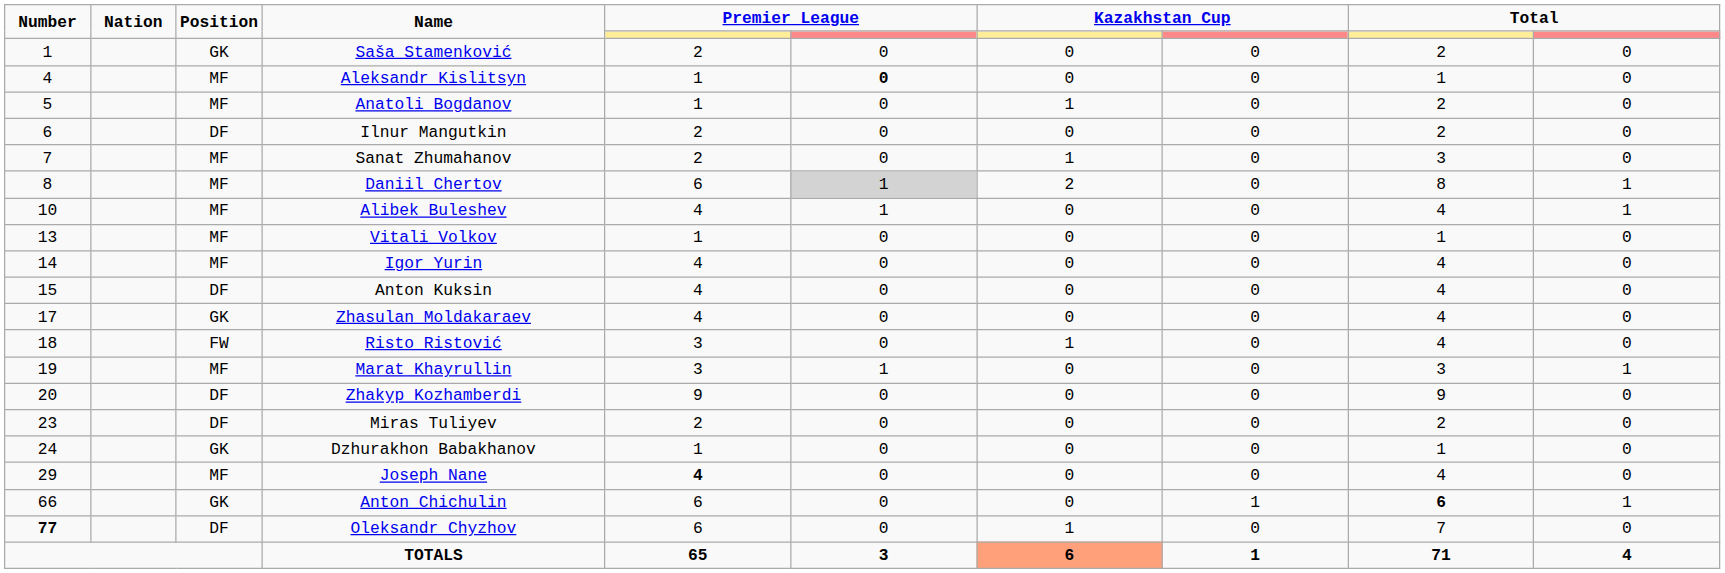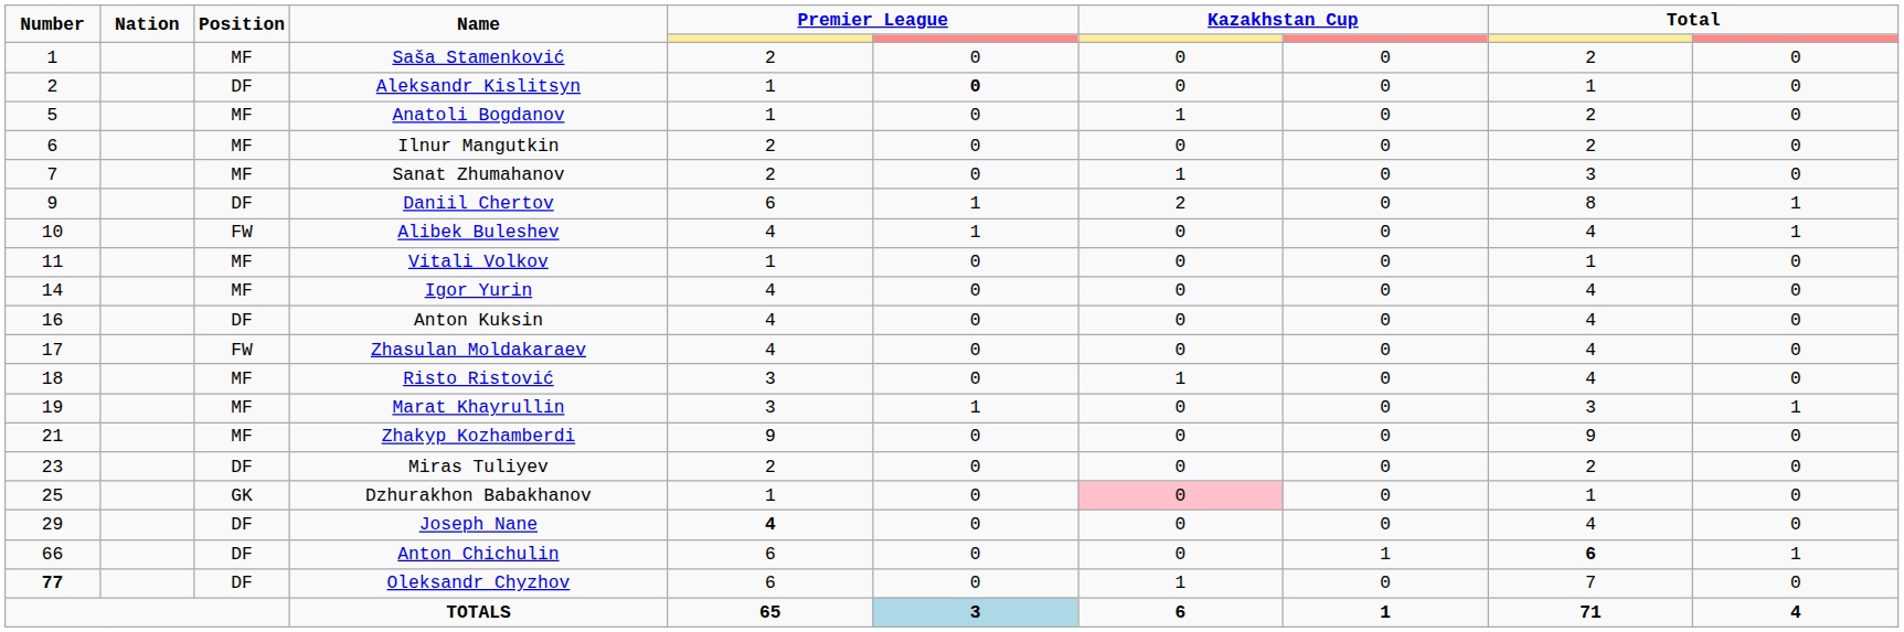 <table class="wikitable" style="text-align:center;">
 <tr>
 <td rowspan="2"  style="width:5%; text-align:center;"><strong>Number</strong></td>
 <td rowspan="2"  style="width:5%; text-align:center;"><strong>Nation</strong></td>
 <td rowspan="2"  style="width:5%; text-align:center;"><strong>Position</strong></td>
 <td rowspan="2"  style="width:20%; text-align:center;"><strong>Name</strong></td>
 <td colspan="2" style="text-align:center;"><strong><a href='#'>Premier League</a></strong></td>
 <td colspan="2" style="text-align:center;"><strong><a href='#'>Kazakhstan Cup</a></strong></td>
 <td colspan="2" style="text-align:center;"><strong>Total</strong></td>
 </tr>
 <tr>
 <th style="width:60px; background:#fe9;"></th>
 <th style="width:60px; background:#ff8888;"></th>
 <th style="width:60px; background:#fe9;"></th>
 <th style="width:60px; background:#ff8888;"></th>
 <th style="width:60px; background:#fe9;"></th>
 <th style="width:60px; background:#ff8888;"></th>
 </tr>
 <tr>
 <td>1</td>
 <td></td>
-<td>GK</td>
+<td>MF</td>
 <td><a href='#'>Saša Stamenković</a></td>
 <td>2</td>
 <td>0</td>
 <td>0</td>
 <td>0</td>
 <td>2</td>
 <td>0</td>
 </tr>
 <tr>
-<td>4</td>
+<td>2</td>
 <td></td>
-<td>MF</td>
+<td>DF</td>
 <td><a href='#'>Aleksandr Kislitsyn</a></td>
 <td>1</td>
 <td><strong>0</strong></td>
 <td>0</td>
 <td>0</td>
 <td>1</td>
 <td>0</td>
 </tr>
 <tr>
 <td>5</td>
 <td></td>
 <td>MF</td>
 <td><a href='#'>Anatoli Bogdanov</a></td>
 <td>1</td>
 <td>0</td>
 <td>1</td>
 <td>0</td>
 <td>2</td>
 <td>0</td>
 </tr>
 <tr>
 <td>6</td>
 <td></td>
-<td>DF</td>
+<td>MF</td>
 <td>Ilnur Mangutkin</td>
 <td>2</td>
 <td>0</td>
 <td>0</td>
 <td>0</td>
 <td>2</td>
 <td>0</td>
 </tr>
 <tr>
 <td>7</td>
 <td></td>
 <td>MF</td>
 <td>Sanat Zhumahanov</td>
 <td>2</td>
 <td>0</td>
 <td>1</td>
 <td>0</td>
 <td>3</td>
 <td>0</td>
 </tr>
 <tr>
-<td>8</td>
+<td>9</td>
 <td></td>
-<td>MF</td>
+<td>DF</td>
 <td><a href='#'>Daniil Chertov</a></td>
 <td>6</td>
-<td style="background: lightgrey;">1</td>
+<td>1</td>
 <td>2</td>
 <td>0</td>
 <td>8</td>
 <td>1</td>
 </tr>
 <tr>
 <td>10</td>
 <td></td>
-<td>MF</td>
+<td>FW</td>
 <td><a href='#'>Alibek Buleshev</a></td>
 <td>4</td>
 <td>1</td>
 <td>0</td>
 <td>0</td>
 <td>4</td>
 <td>1</td>
 </tr>
 <tr>
-<td>13</td>
+<td>11</td>
 <td></td>
 <td>MF</td>
 <td><a href='#'>Vitali Volkov</a></td>
 <td>1</td>
 <td>0</td>
 <td>0</td>
 <td>0</td>
 <td>1</td>
 <td>0</td>
 </tr>
 <tr>
 <td>14</td>
 <td></td>
 <td>MF</td>
 <td><a href='#'>Igor Yurin</a></td>
 <td>4</td>
 <td>0</td>
 <td>0</td>
 <td>0</td>
 <td>4</td>
 <td>0</td>
 </tr>
 <tr>
-<td>15</td>
+<td>16</td>
 <td></td>
 <td>DF</td>
 <td>Anton Kuksin</td>
 <td>4</td>
 <td>0</td>
 <td>0</td>
 <td>0</td>
 <td>4</td>
 <td>0</td>
 </tr>
 <tr>
 <td>17</td>
 <td></td>
-<td>GK</td>
+<td>FW</td>
 <td><a href='#'>Zhasulan Moldakaraev</a></td>
 <td>4</td>
 <td>0</td>
 <td>0</td>
 <td>0</td>
 <td>4</td>
 <td>0</td>
 </tr>
 <tr>
 <td>18</td>
 <td></td>
-<td>FW</td>
+<td>MF</td>
 <td><a href='#'>Risto Ristović</a></td>
 <td>3</td>
 <td>0</td>
 <td>1</td>
 <td>0</td>
 <td>4</td>
 <td>0</td>
 </tr>
 <tr>
 <td>19</td>
 <td></td>
 <td>MF</td>
 <td><a href='#'>Marat Khayrullin</a></td>
 <td>3</td>
 <td>1</td>
 <td>0</td>
 <td>0</td>
 <td>3</td>
 <td>1</td>
 </tr>
 <tr>
-<td>20</td>
+<td>21</td>
 <td></td>
-<td>DF</td>
+<td>MF</td>
 <td><a href='#'>Zhakyp Kozhamberdi</a></td>
 <td>9</td>
 <td>0</td>
 <td>0</td>
 <td>0</td>
 <td>9</td>
 <td>0</td>
 </tr>
 <tr>
 <td>23</td>
 <td></td>
 <td>DF</td>
 <td>Miras Tuliyev</td>
 <td>2</td>
 <td>0</td>
 <td>0</td>
 <td>0</td>
 <td>2</td>
 <td>0</td>
 </tr>
 <tr>
-<td>24</td>
+<td>25</td>
 <td></td>
 <td>GK</td>
 <td>Dzhurakhon Babakhanov</td>
 <td>1</td>
 <td>0</td>
-<td>0</td>
+<td style="background: pink;">0</td>
 <td>0</td>
 <td>1</td>
 <td>0</td>
 </tr>
 <tr>
 <td>29</td>
 <td></td>
-<td>MF</td>
+<td>DF</td>
 <td><a href='#'>Joseph Nane</a></td>
 <td><strong>4</strong></td>
 <td>0</td>
 <td>0</td>
 <td>0</td>
 <td>4</td>
 <td>0</td>
 </tr>
 <tr>
 <td>66</td>
 <td></td>
-<td>GK</td>
+<td>DF</td>
 <td><a href='#'>Anton Chichulin</a></td>
 <td>6</td>
 <td>0</td>
 <td>0</td>
 <td>1</td>
 <td><strong>6</strong></td>
 <td>1</td>
 </tr>
 <tr>
 <td><strong>77</strong></td>
 <td></td>
 <td>DF</td>
 <td><a href='#'>Oleksandr Chyzhov</a></td>
 <td>6</td>
 <td>0</td>
 <td>1</td>
 <td>0</td>
 <td>7</td>
 <td>0</td>
 </tr>
 <tr>
 <td colspan="3"></td>
 <td><strong>TOTALS</strong></td>
 <td><strong>65</strong></td>
-<td><strong>3</strong></td>
-<td style="background: lightsalmon;"><strong>6</strong></td>
+<td style="background: lightblue;"><strong>3</strong></td>
+<td><strong>6</strong></td>
 <td><strong>1</strong></td>
 <td><strong>71</strong></td>
 <td><strong>4</strong></td>
 </tr>
 </table>
